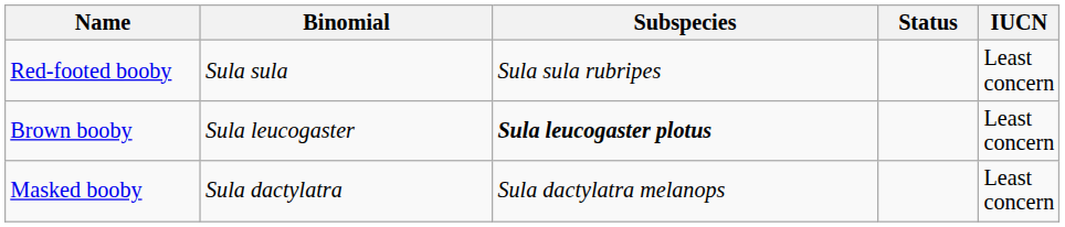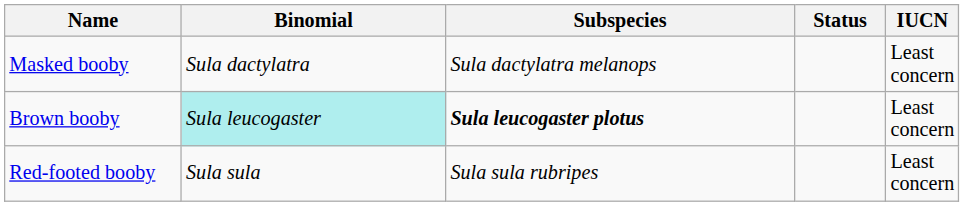 <table width=60% class="wikitable">
 <tr>
 <th width=20%>Name</th>
 <th width=30%>Binomial</th>
 <th width=40%>Subspecies</th>
 <th width=30%>Status</th>
 <th width=30%>IUCN</th>
 </tr>
 <tr>
+<td><a href='#'>Masked booby</a><br></td>
+<td><em>Sula dactylatra</em></td>
+<td><em>Sula dactylatra melanops</em></td>
+<td></td>
+<td>Least concern</td>
+</tr>
+<tr>
+<td><a href='#'>Brown booby</a><br></td>
+<td style="background: paleturquoise;"><em>Sula leucogaster</em></td>
+<td><strong><em>Sula leucogaster plotus</em></strong></td>
+<td></td>
+<td>Least concern</td>
+</tr>
+<tr>
 <td><a href='#'>Red-footed booby</a><br></td>
 <td><em>Sula sula</em></td>
 <td><em>Sula sula rubripes</em></td>
 <td></td>
 <td>Least concern</td>
 </tr>
-<tr>
-<td><a href='#'>Brown booby</a><br></td>
-<td><em>Sula leucogaster</em></td>
-<td><strong><em>Sula leucogaster plotus</em></strong></td>
-<td></td>
-<td>Least concern</td>
-</tr>
-<tr>
-<td><a href='#'>Masked booby</a><br></td>
-<td><em>Sula dactylatra</em></td>
-<td><em>Sula dactylatra melanops</em></td>
-<td></td>
-<td>Least concern</td>
-</tr>
 </table>
